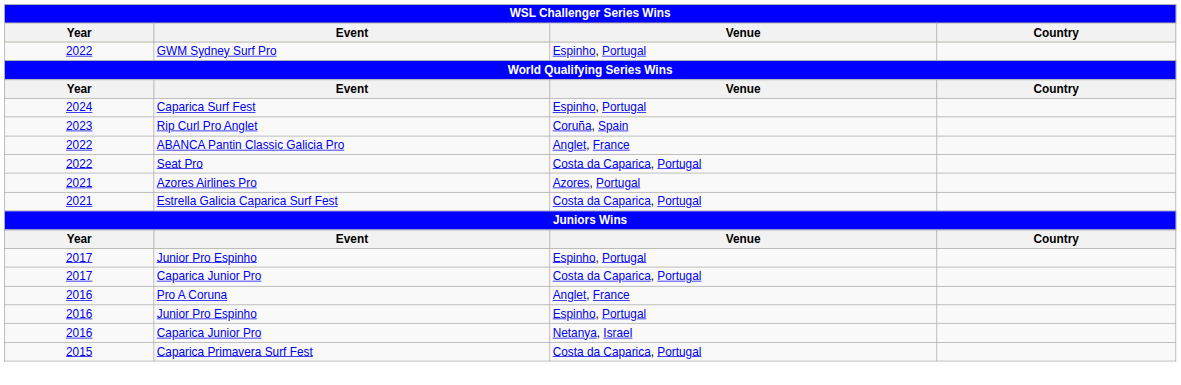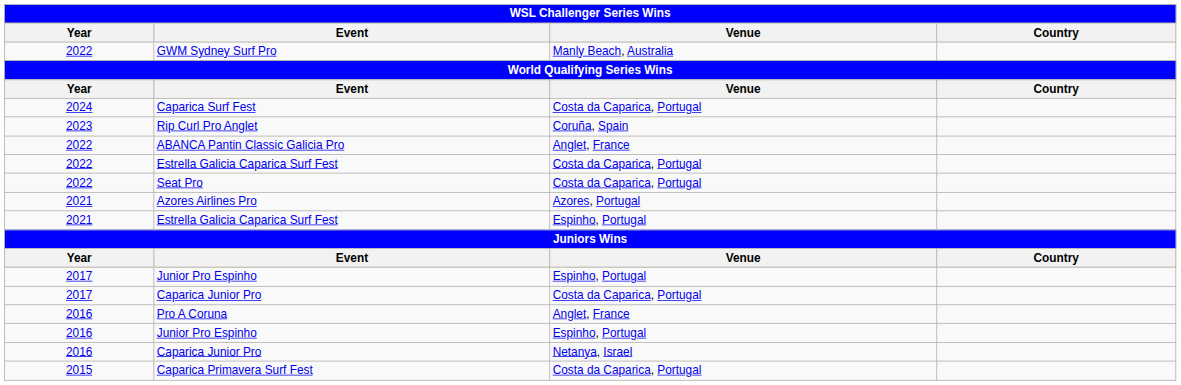 <table class="wikitable" style="width:100%;">
 <tr>
 <td colspan=4; style="background: blue; color: white" align="center"><strong>WSL Challenger Series Wins</strong></td>
 </tr>
 <tr bgcolor=#bdb76b>
 <th>Year</th>
 <th width=   33.8%>Event</th>
 <th width=     33%>Venue</th>
 <th>Country</th>
 </tr>
 <tr>
 <td style="text-align:center"><a href='#'>2022</a></td>
 <td><a href='#'>GWM Sydney Surf Pro</a></td>
-<td><a href='#'>Espinho</a>, <a href='#'>Portugal</a></td>
+<td><a href='#'>Manly Beach</a>, <a href='#'>Australia</a></td>
 <td></td>
 </tr>
 <tr>
 </tr>
 <tr bgcolor=skyblue>
 </tr>
 <tr>
 <td colspan=4; style="background: blue; color: white" align="center"><strong>World Qualifying Series Wins</strong></td>
 </tr>
 <tr bgcolor=#bdb76b>
 <th>Year</th>
 <th width=   33.8%>Event</th>
 <th width=     33%>Venue</th>
 <th>Country</th>
 </tr>
 <tr>
 <td style=text-align:center><a href='#'>2024</a></td>
 <td><a href='#'>Caparica Surf Fest</a></td>
-<td><a href='#'>Espinho</a>, <a href='#'>Portugal</a></td>
+<td><a href='#'>Costa da Caparica</a>, <a href='#'>Portugal</a></td>
 <td></td>
 </tr>
 <tr>
 <td style=text-align:center><a href='#'>2023</a></td>
 <td><a href='#'>Rip Curl Pro Anglet</a></td>
 <td><a href='#'>Coruña</a>, <a href='#'>Spain</a></td>
 <td></td>
 </tr>
 <tr>
 <td style=text-align:center><a href='#'>2022</a></td>
 <td><a href='#'>ABANCA Pantin Classic Galicia Pro</a></td>
 <td><a href='#'>Anglet</a>, <a href='#'>France</a></td>
+<td></td>
+</tr>
+<tr>
+<td style=text-align:center><a href='#'>2022</a></td>
+<td><a href='#'>Estrella Galicia Caparica Surf Fest</a></td>
+<td><a href='#'>Costa da Caparica</a>, <a href='#'>Portugal</a></td>
 <td></td>
 </tr>
 <tr>
 <td style=text-align:center><a href='#'>2022</a></td>
 <td><a href='#'>Seat Pro</a></td>
 <td><a href='#'>Costa da Caparica</a>, <a href='#'>Portugal</a></td>
 <td></td>
 </tr>
 <tr>
 <td style=text-align:center><a href='#'>2021</a></td>
 <td><a href='#'>Azores Airlines Pro</a></td>
 <td><a href='#'>Azores</a>, <a href='#'>Portugal</a></td>
 <td></td>
 </tr>
 <tr>
 <td style=text-align:center><a href='#'>2021</a></td>
 <td><a href='#'>Estrella Galicia Caparica Surf Fest</a></td>
-<td><a href='#'>Costa da Caparica</a>, <a href='#'>Portugal</a></td>
+<td><a href='#'>Espinho</a>, <a href='#'>Portugal</a></td>
 <td></td>
 </tr>
 <tr>
 <td colspan=4; style="background: blue; color: white" align="center"><strong>Juniors Wins</strong></td>
 </tr>
 <tr bgcolor=#bdb76b>
 <th>Year</th>
 <th width=   33.8%>Event</th>
 <th width=     33%>Venue</th>
 <th>Country</th>
 </tr>
 <tr>
 <td style=text-align:center><a href='#'>2017</a></td>
 <td><a href='#'>Junior Pro Espinho</a></td>
 <td><a href='#'>Espinho</a>, <a href='#'>Portugal</a></td>
 <td></td>
 </tr>
 <tr>
 <td style=text-align:center><a href='#'>2017</a></td>
 <td><a href='#'>Caparica Junior Pro</a></td>
 <td><a href='#'>Costa da Caparica</a>, <a href='#'>Portugal</a></td>
 <td></td>
 </tr>
 <tr>
 <td style=text-align:center><a href='#'>2016</a></td>
 <td><a href='#'>Pro A Coruna</a></td>
 <td><a href='#'>Anglet</a>, <a href='#'>France</a></td>
 <td></td>
 </tr>
 <tr>
 <td style=text-align:center><a href='#'>2016</a></td>
 <td><a href='#'>Junior Pro Espinho</a></td>
 <td><a href='#'>Espinho</a>, <a href='#'>Portugal</a></td>
 <td></td>
 </tr>
 <tr>
 <td style=text-align:center><a href='#'>2016</a></td>
 <td><a href='#'>Caparica Junior Pro</a></td>
 <td><a href='#'>Netanya</a>, <a href='#'>Israel</a></td>
 <td></td>
 </tr>
 <tr>
 <td style=text-align:center><a href='#'>2015</a></td>
 <td><a href='#'>Caparica Primavera Surf Fest</a></td>
 <td><a href='#'>Costa da Caparica</a>, <a href='#'>Portugal</a></td>
 <td></td>
 </tr>
 </table>
